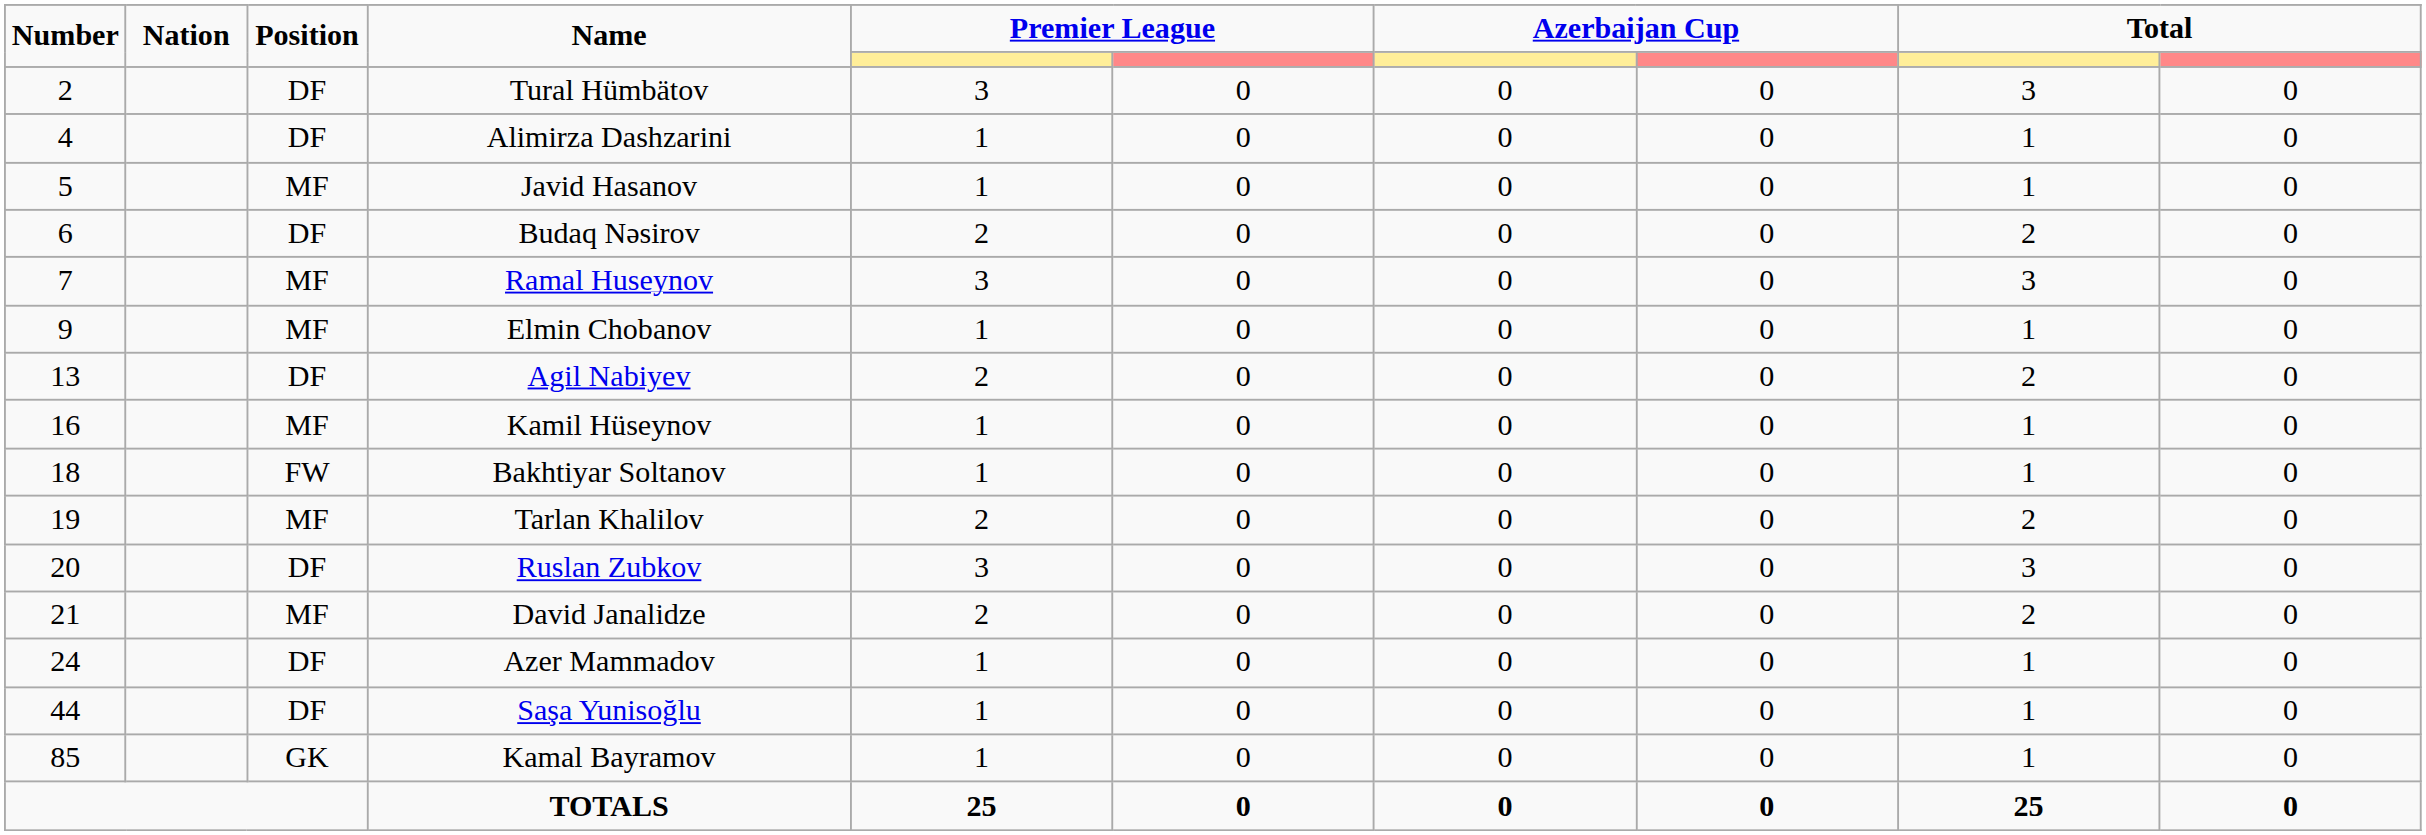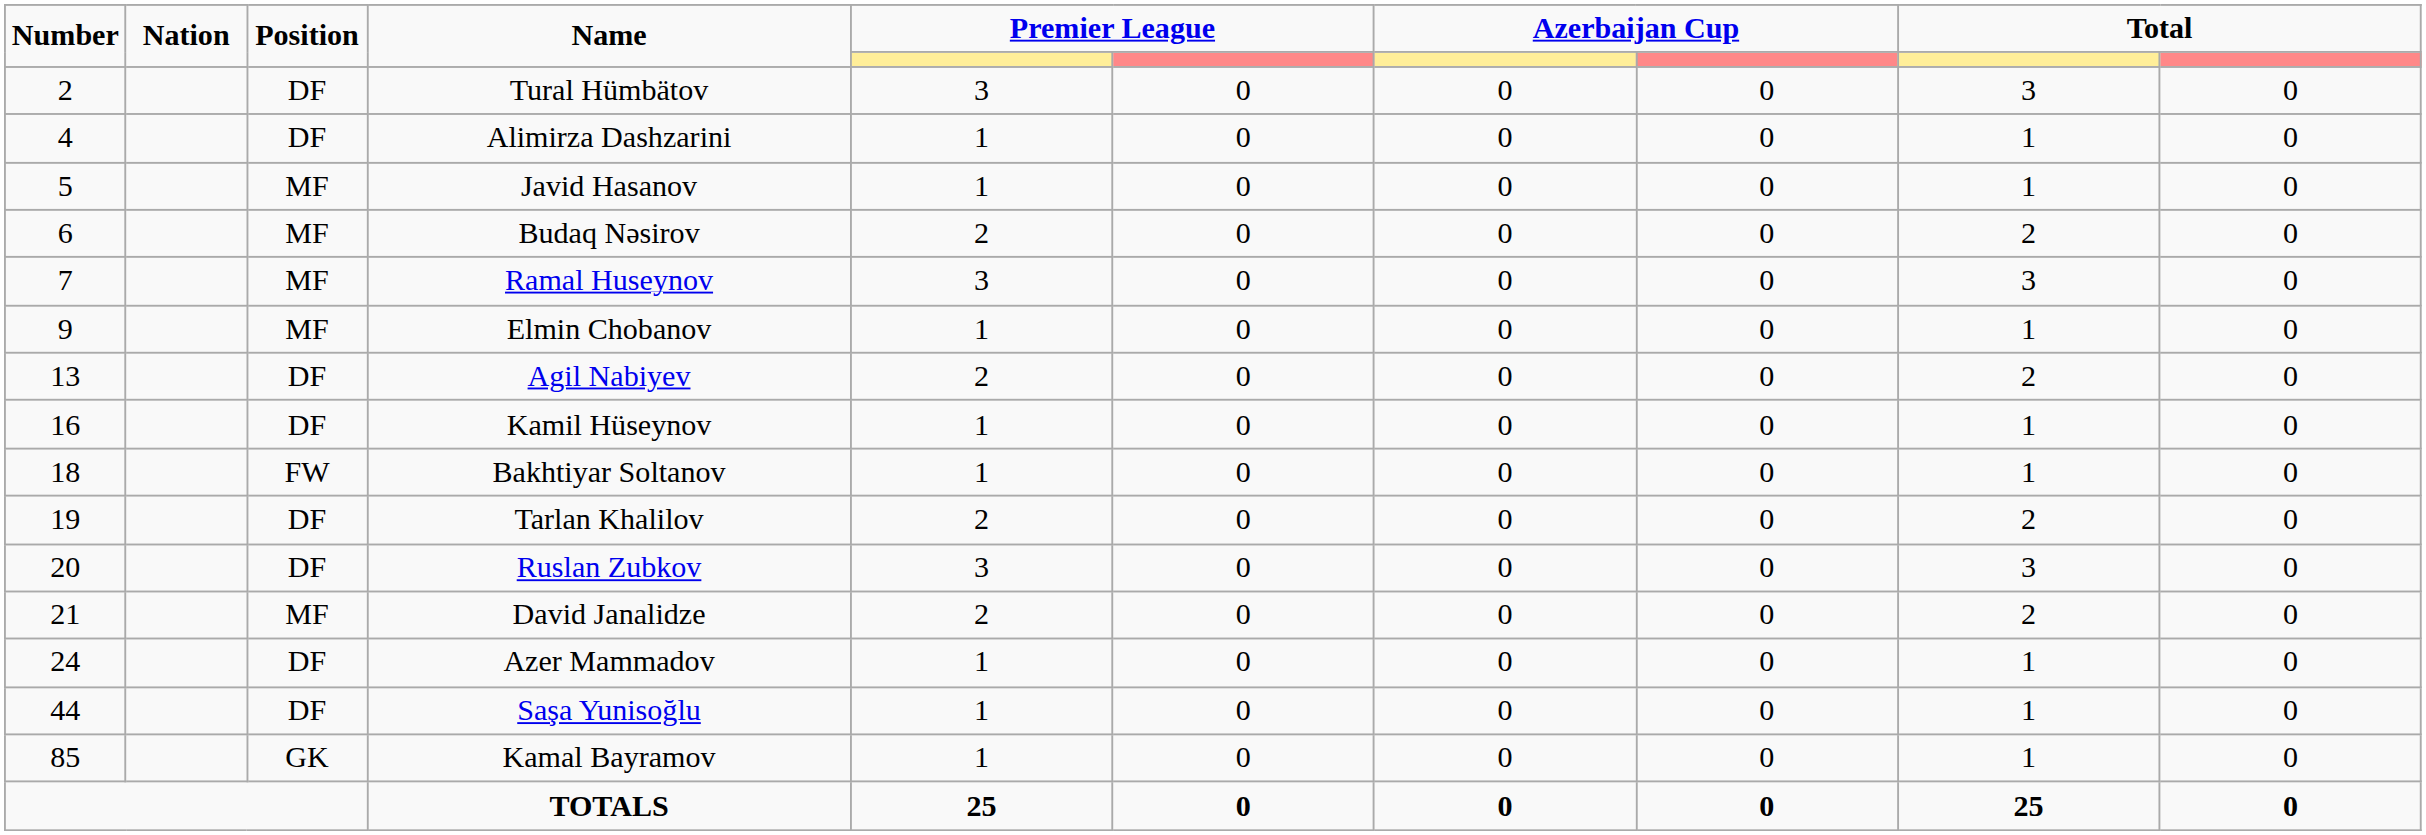 <table class="wikitable" style="text-align:center;">
 <tr>
 <td rowspan="2"  style="width:5%; text-align:center;"><strong>Number</strong></td>
 <td rowspan="2"  style="width:5%; text-align:center;"><strong>Nation</strong></td>
 <td rowspan="2"  style="width:5%; text-align:center;"><strong>Position</strong></td>
 <td rowspan="2"  style="width:20%; text-align:center;"><strong>Name</strong></td>
 <td colspan="2" style="text-align:center;"><strong><a href='#'>Premier League</a></strong></td>
 <td colspan="2" style="text-align:center;"><strong><a href='#'>Azerbaijan Cup</a></strong></td>
 <td colspan="2" style="text-align:center;"><strong>Total</strong></td>
 </tr>
 <tr>
 <th style="width:60px; background:#fe9;"></th>
 <th style="width:60px; background:#ff8888;"></th>
 <th style="width:60px; background:#fe9;"></th>
 <th style="width:60px; background:#ff8888;"></th>
 <th style="width:60px; background:#fe9;"></th>
 <th style="width:60px; background:#ff8888;"></th>
 </tr>
 <tr>
 <td>2</td>
 <td></td>
 <td>DF</td>
 <td>Tural Hümbätov</td>
 <td>3</td>
 <td>0</td>
 <td>0</td>
 <td>0</td>
 <td>3</td>
 <td>0</td>
 </tr>
 <tr>
 <td>4</td>
 <td></td>
 <td>DF</td>
 <td>Alimirza Dashzarini</td>
 <td>1</td>
 <td>0</td>
 <td>0</td>
 <td>0</td>
 <td>1</td>
 <td>0</td>
 </tr>
 <tr>
 <td>5</td>
 <td></td>
 <td>MF</td>
 <td>Javid Hasanov</td>
 <td>1</td>
 <td>0</td>
 <td>0</td>
 <td>0</td>
 <td>1</td>
 <td>0</td>
 </tr>
 <tr>
 <td>6</td>
 <td></td>
-<td>DF</td>
+<td>MF</td>
 <td>Budaq Nəsirov</td>
 <td>2</td>
 <td>0</td>
 <td>0</td>
 <td>0</td>
 <td>2</td>
 <td>0</td>
 </tr>
 <tr>
 <td>7</td>
 <td></td>
 <td>MF</td>
 <td><a href='#'>Ramal Huseynov</a></td>
 <td>3</td>
 <td>0</td>
 <td>0</td>
 <td>0</td>
 <td>3</td>
 <td>0</td>
 </tr>
 <tr>
 <td>9</td>
 <td></td>
 <td>MF</td>
 <td>Elmin Chobanov</td>
 <td>1</td>
 <td>0</td>
 <td>0</td>
 <td>0</td>
 <td>1</td>
 <td>0</td>
 </tr>
 <tr>
 <td>13</td>
 <td></td>
 <td>DF</td>
 <td><a href='#'>Agil Nabiyev</a></td>
 <td>2</td>
 <td>0</td>
 <td>0</td>
 <td>0</td>
 <td>2</td>
 <td>0</td>
 </tr>
 <tr>
 <td>16</td>
 <td></td>
-<td>MF</td>
+<td>DF</td>
 <td>Kamil Hüseynov</td>
 <td>1</td>
 <td>0</td>
 <td>0</td>
 <td>0</td>
 <td>1</td>
 <td>0</td>
 </tr>
 <tr>
 <td>18</td>
 <td></td>
 <td>FW</td>
 <td>Bakhtiyar Soltanov</td>
 <td>1</td>
 <td>0</td>
 <td>0</td>
 <td>0</td>
 <td>1</td>
 <td>0</td>
 </tr>
 <tr>
 <td>19</td>
 <td></td>
-<td>MF</td>
+<td>DF</td>
 <td>Tarlan Khalilov</td>
 <td>2</td>
 <td>0</td>
 <td>0</td>
 <td>0</td>
 <td>2</td>
 <td>0</td>
 </tr>
 <tr>
 <td>20</td>
 <td></td>
 <td>DF</td>
 <td><a href='#'>Ruslan Zubkov</a></td>
 <td>3</td>
 <td>0</td>
 <td>0</td>
 <td>0</td>
 <td>3</td>
 <td>0</td>
 </tr>
 <tr>
 <td>21</td>
 <td></td>
 <td>MF</td>
 <td>David Janalidze</td>
 <td>2</td>
 <td>0</td>
 <td>0</td>
 <td>0</td>
 <td>2</td>
 <td>0</td>
 </tr>
 <tr>
 <td>24</td>
 <td></td>
 <td>DF</td>
 <td>Azer Mammadov</td>
 <td>1</td>
 <td>0</td>
 <td>0</td>
 <td>0</td>
 <td>1</td>
 <td>0</td>
 </tr>
 <tr>
 <td>44</td>
 <td></td>
 <td>DF</td>
 <td><a href='#'>Saşa Yunisoğlu</a></td>
 <td>1</td>
 <td>0</td>
 <td>0</td>
 <td>0</td>
 <td>1</td>
 <td>0</td>
 </tr>
 <tr>
 <td>85</td>
 <td></td>
 <td>GK</td>
 <td>Kamal Bayramov</td>
 <td>1</td>
 <td>0</td>
 <td>0</td>
 <td>0</td>
 <td>1</td>
 <td>0</td>
 </tr>
 <tr>
 <td colspan="3"></td>
 <td><strong>TOTALS</strong></td>
 <td><strong>25</strong></td>
 <td><strong>0</strong></td>
 <td><strong>0</strong></td>
 <td><strong>0</strong></td>
 <td><strong>25</strong></td>
 <td><strong>0</strong></td>
 </tr>
 </table>
